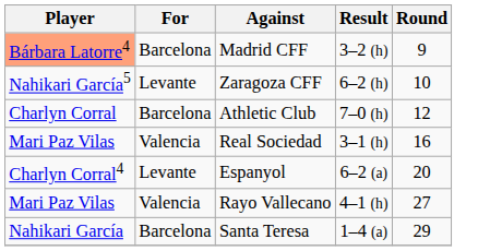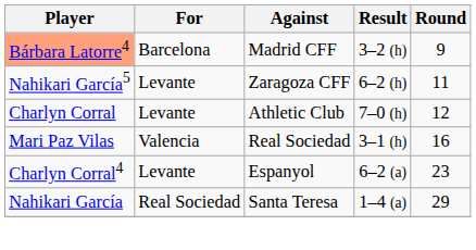 <table class="wikitable sortable">
 <tr>
 <th>Player</th>
 <th>For</th>
 <th>Against</th>
 <th align=center>Result</th>
 <th>Round</th>
 </tr>
 <tr>
 <td style="background: lightsalmon;"><a href='#'>Bárbara Latorre</a><sup>4</sup></td>
 <td>Barcelona</td>
 <td>Madrid CFF</td>
 <td align="center">3–2 <small>(h)</small></td>
 <td align="center">9</td>
 </tr>
 <tr>
 <td><a href='#'>Nahikari García</a><sup>5</sup></td>
 <td>Levante</td>
 <td>Zaragoza CFF</td>
 <td align="center">6–2 <small>(h)</small></td>
-<td align="center">10</td>
+<td align="center">11</td>
 </tr>
 <tr>
 <td><a href='#'>Charlyn Corral</a></td>
-<td>Barcelona</td>
+<td>Levante</td>
 <td>Athletic Club</td>
 <td align="center">7–0 <small>(h)</small></td>
 <td align="center">12</td>
 </tr>
 <tr>
 <td><a href='#'>Mari Paz Vilas</a></td>
 <td>Valencia</td>
 <td>Real Sociedad</td>
 <td align="center">3–1 <small>(h)</small></td>
 <td align="center">16</td>
 </tr>
 <tr>
 <td><a href='#'>Charlyn Corral</a><sup>4</sup></td>
 <td>Levante</td>
 <td>Espanyol</td>
 <td align="center">6–2 <small>(a)</small></td>
-<td align="center">20</td>
-</tr>
-<tr>
-<td><a href='#'>Mari Paz Vilas</a></td>
-<td>Valencia</td>
-<td>Rayo Vallecano</td>
-<td align="center">4–1 <small>(h)</small></td>
-<td align="center">27</td>
+<td align="center">23</td>
 </tr>
 <tr>
 <td><a href='#'>Nahikari García</a></td>
-<td>Barcelona</td>
+<td>Real Sociedad</td>
 <td>Santa Teresa</td>
 <td align="center">1–4 <small>(a)</small></td>
 <td align="center">29</td>
 </tr>
 <tr>
 </tr>
 </table>
